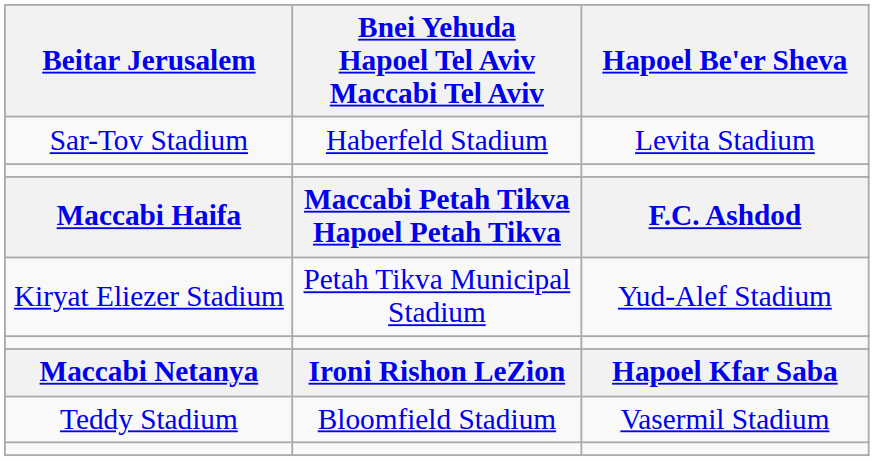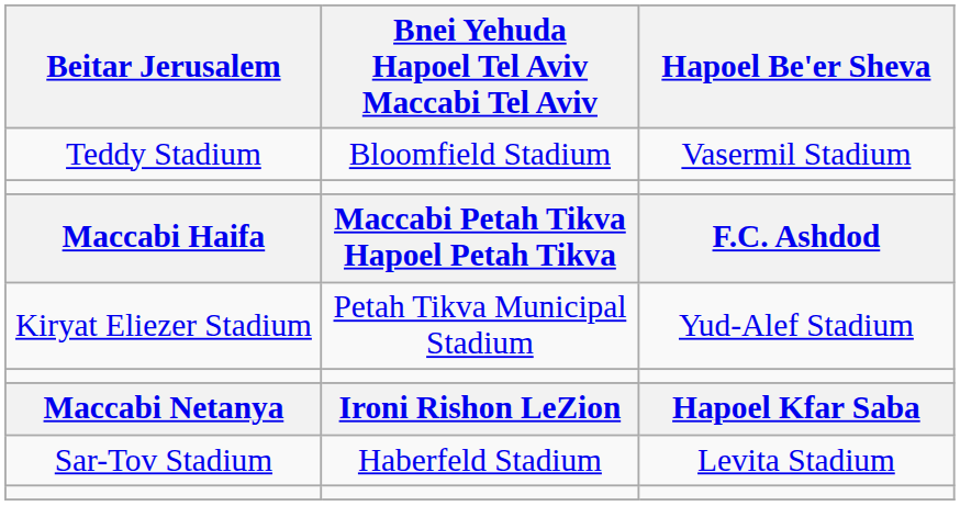 <table class="wikitable" style="text-align:center">
 <tr>
 <th><a href='#'>Beitar Jerusalem</a></th>
 <th><a href='#'>Bnei Yehuda</a><br> <a href='#'>Hapoel Tel Aviv</a><br> <a href='#'>Maccabi Tel Aviv</a></th>
 <th><a href='#'>Hapoel Be'er Sheva</a></th>
 </tr>
 <tr>
-<td width=150><a href='#'>Sar-Tov Stadium</a></td>
-<td width=150><a href='#'>Haberfeld Stadium</a></td>
-<td width=150><a href='#'>Levita Stadium</a></td>
+<td width=150><a href='#'>Teddy Stadium</a><br></td>
+<td width=150><a href='#'>Bloomfield Stadium</a><br></td>
+<td width=150><a href='#'>Vasermil Stadium</a></td>
 </tr>
 <tr>
 <td></td>
 <td></td>
 <td></td>
 </tr>
 <tr>
 <th><a href='#'>Maccabi Haifa</a></th>
 <th><a href='#'>Maccabi Petah Tikva</a><br><a href='#'>Hapoel Petah Tikva</a></th>
 <th><a href='#'>F.C. Ashdod</a></th>
 </tr>
 <tr>
 <td width=150><a href='#'>Kiryat Eliezer Stadium</a><br></td>
 <td width=150><a href='#'>Petah Tikva Municipal Stadium</a></td>
 <td width=150><a href='#'>Yud-Alef Stadium</a></td>
 </tr>
 <tr>
 <td></td>
 <td></td>
 <td></td>
 </tr>
 <tr>
 <th><a href='#'>Maccabi Netanya</a></th>
 <th><a href='#'>Ironi Rishon LeZion</a></th>
 <th><a href='#'>Hapoel Kfar Saba</a></th>
 </tr>
 <tr>
-<td width=150><a href='#'>Teddy Stadium</a><br></td>
-<td width=150><a href='#'>Bloomfield Stadium</a><br></td>
-<td width=150><a href='#'>Vasermil Stadium</a></td>
+<td width=150><a href='#'>Sar-Tov Stadium</a></td>
+<td width=150><a href='#'>Haberfeld Stadium</a></td>
+<td width=150><a href='#'>Levita Stadium</a></td>
 </tr>
 <tr>
 <td></td>
 <td></td>
 <td></td>
 </tr>
 </table>
